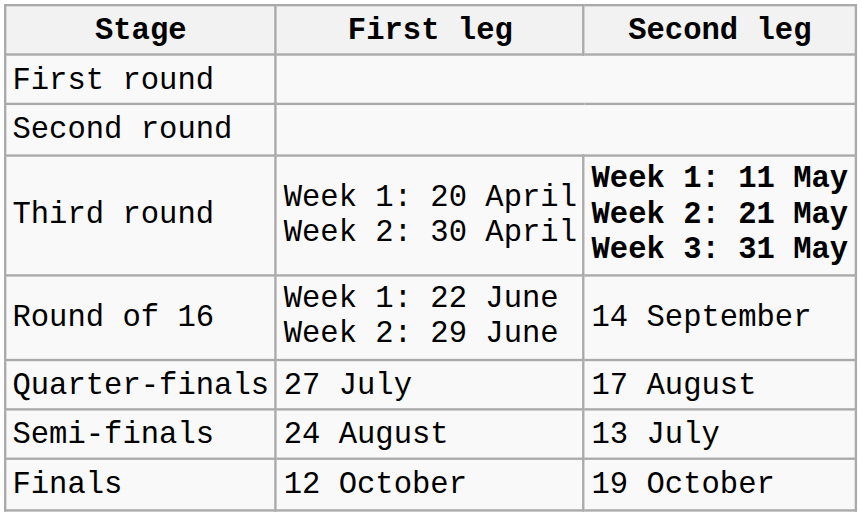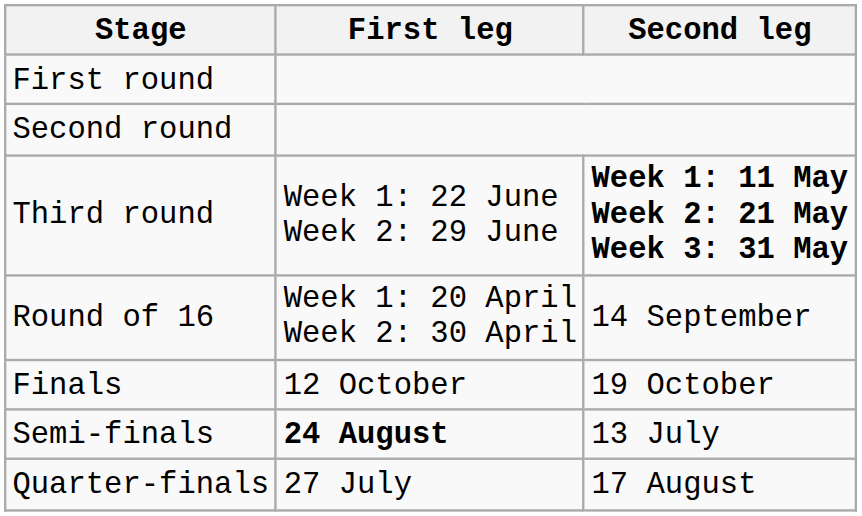 <table class="wikitable">
 <tr>
 <th>Stage</th>
 <th>First leg</th>
 <th>Second leg</th>
 </tr>
 <tr>
 <td>First round</td>
 <td colspan=2></td>
 </tr>
 <tr>
 <td>Second round</td>
 <td colspan=2></td>
 </tr>
 <tr>
 <td>Third round</td>
-<td>Week 1: 20 April<br>Week 2: 30 April</td>
+<td>Week 1: 22 June<br>Week 2: 29 June</td>
 <td><strong>Week 1: 11 May<br>Week 2: 21 May<br>Week 3: 31 May</strong></td>
 </tr>
 <tr>
 <td>Round of 16</td>
-<td>Week 1: 22 June<br>Week 2: 29 June</td>
+<td>Week 1: 20 April<br>Week 2: 30 April</td>
 <td>14 September</td>
+</tr>
+<tr>
+<td>Finals</td>
+<td>12 October</td>
+<td>19 October</td>
+</tr>
+<tr>
+<td>Semi-finals</td>
+<td><strong>24 August</strong></td>
+<td>13 July</td>
 </tr>
 <tr>
 <td>Quarter-finals</td>
 <td>27 July</td>
 <td>17 August</td>
 </tr>
-<tr>
-<td>Semi-finals</td>
-<td>24 August</td>
-<td>13 July</td>
-</tr>
-<tr>
-<td>Finals</td>
-<td>12 October</td>
-<td>19 October</td>
-</tr>
 </table>
